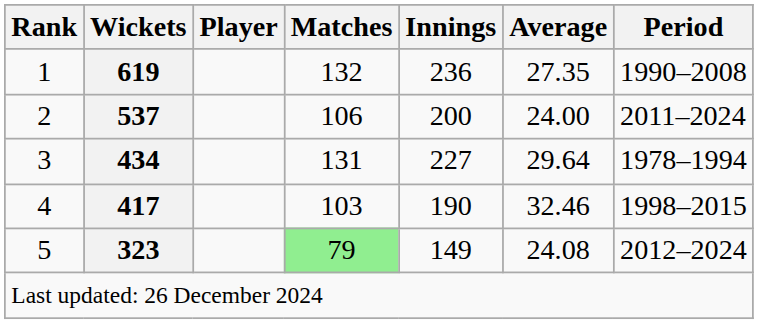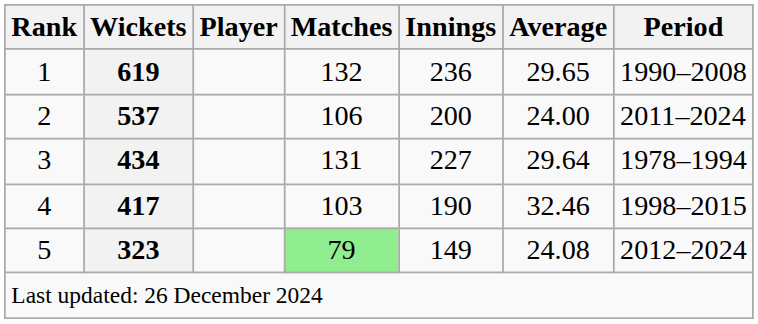 <table class="wikitable sortable">
 <tr>
 <th scope=col>Rank</th>
 <th scope=col>Wickets</th>
 <th scope=col>Player</th>
 <th scope=col>Matches</th>
 <th scope=col>Innings</th>
 <th scope=col>Average</th>
 <th scope=col>Period</th>
 </tr>
 <tr>
 <td align=center>1</td>
 <th scope=row style=text-align:center;>619</th>
 <td></td>
 <td align=center>132</td>
 <td align=center>236</td>
-<td align=center>27.35</td>
+<td align=center>29.65</td>
 <td>1990–2008</td>
 </tr>
 <tr>
 <td align=center>2</td>
 <th scope=row style=text-align:center;>537</th>
 <td></td>
 <td align=center>106</td>
 <td align=center>200</td>
 <td align=center>24.00</td>
 <td>2011–2024</td>
 </tr>
 <tr>
 <td align=center>3</td>
 <th scope=row style=text-align:center;>434</th>
 <td></td>
 <td align=center>131</td>
 <td align=center>227</td>
 <td align=center>29.64</td>
 <td>1978–1994</td>
 </tr>
 <tr>
 <td align=center>4</td>
 <th scope=row style=text-align:center;>417</th>
 <td></td>
 <td align=center>103</td>
 <td align=center>190</td>
 <td align=center>32.46</td>
 <td>1998–2015</td>
 </tr>
 <tr>
 <td align=center>5</td>
 <th scope=row style=text-align:center;>323</th>
 <td></td>
 <td align=center style="background: lightgreen;">79</td>
 <td align=center>149</td>
 <td align=center>24.08</td>
 <td>2012–2024</td>
 </tr>
 <tr class=sortbottom>
 <td colspan=10><small>Last updated: 26 December 2024</small></td>
 </tr>
 </table>
